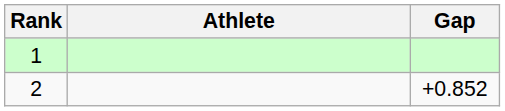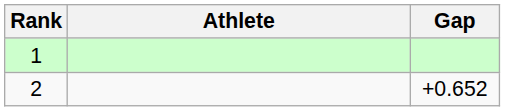 <table class=wikitable style="text-align:center">
 <tr>
 <th width=40>Rank</th>
 <th width=250>Athlete</th>
 <th width=60>Gap</th>
 </tr>
 <tr bgcolor="ccffcc">
 <td>1</td>
 <td align=left></td>
 <td></td>
 </tr>
 <tr>
 <td>2</td>
 <td align=left></td>
-<td>+0.852</td>
+<td>+0.652</td>
 </tr>
 </table>
